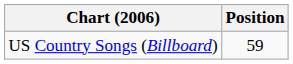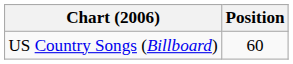 <table class="wikitable sortable">
 <tr>
 <th scope="col">Chart (2006)</th>
 <th scope="col">Position</th>
 </tr>
 <tr>
 <td>US <a href='#'>Country Songs</a> (<em><a href='#'>Billboard</a></em>)</td>
-<td align="center">59</td>
+<td align="center">60</td>
 </tr>
 </table>
